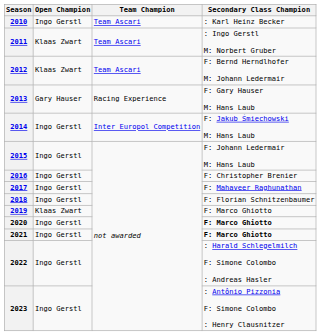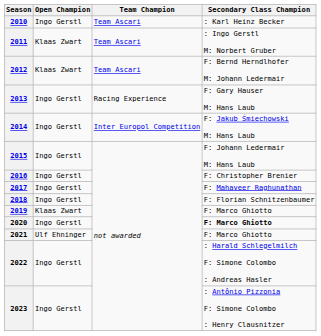 <table class="wikitable" style="font-size:85%;">
 <tr>
 <th>Season</th>
 <th>Open Champion</th>
 <th>Team Champion</th>
 <th>Secondary Class Champion</th>
 </tr>
 <tr>
 <th><a href='#'>2010</a></th>
 <td> Ingo Gerstl<br></td>
 <td> <a href='#'>Team Ascari</a></td>
 <td>:  Karl Heinz Becker<br></td>
 </tr>
 <tr>
 <th><a href='#'>2011</a></th>
 <td> Klaas Zwart<br></td>
 <td> <a href='#'>Team Ascari</a></td>
 <td>:  Ingo Gerstl<br><br>M:  Norbert Gruber<br></td>
 </tr>
 <tr>
 <th><a href='#'>2012</a></th>
 <td> Klaas Zwart<br></td>
 <td> <a href='#'>Team Ascari</a></td>
 <td>F:  Bernd Herndlhofer<br><br>M:  Johann Ledermair<br></td>
 </tr>
 <tr>
 <th><a href='#'>2013</a></th>
-<td> Gary Hauser<br></td>
+<td> Ingo Gerstl<br></td>
 <td> Racing Experience</td>
 <td>F:  Gary Hauser<br><br>M:  Hans Laub<br></td>
 </tr>
 <tr>
 <th><a href='#'>2014</a></th>
 <td> Ingo Gerstl<br></td>
 <td> <a href='#'>Inter Europol Competition</a></td>
 <td>F:  <a href='#'>Jakub Śmiechowski</a><br><br>M:  Hans Laub<br></td>
 </tr>
 <tr>
 <th><a href='#'>2015</a></th>
 <td> Ingo Gerstl<br></td>
 <td rowspan="9"><em>not awarded</em></td>
 <td>F:  Johann Ledermair<br><br>M:  Hans Laub<br></td>
 </tr>
 <tr>
 <th><a href='#'>2016</a></th>
 <td> Ingo Gerstl<br></td>
 <td>F:  Christopher Brenier<br></td>
 </tr>
 <tr>
 <th><a href='#'>2017</a></th>
 <td> Ingo Gerstl<br></td>
 <td>F:  <a href='#'>Mahaveer Raghunathan</a><br></td>
 </tr>
 <tr>
 <th><a href='#'>2018</a></th>
 <td> Ingo Gerstl<br></td>
 <td>F:  Florian Schnitzenbaumer<br></td>
 </tr>
 <tr>
 <th><a href='#'>2019</a></th>
 <td> Klaas Zwart<br></td>
 <td>F:  Marco Ghiotto<br></td>
 </tr>
 <tr>
 <th>2020</th>
 <td> Ingo Gerstl<br></td>
 <td><strong>F:  Marco Ghiotto<br></strong></td>
 </tr>
 <tr>
 <th>2021</th>
-<td> Ingo Gerstl<br></td>
-<td><strong>F:  Marco Ghiotto<br></strong></td>
+<td> Ulf Ehninger<br></td>
+<td>F:  Marco Ghiotto<br></td>
 </tr>
 <tr>
 <th>2022</th>
 <td> Ingo Gerstl<br></td>
 <td>:  <a href='#'>Harald Schlegelmilch</a><br><br>F:  Simone Colombo<br><br>:  Andreas Hasler<br></td>
 </tr>
 <tr>
 <th>2023</th>
 <td> Ingo Gerstl<br></td>
 <td>:  <a href='#'>Antônio Pizzonia</a><br><br>F:  Simone Colombo<br><br>:  Henry Clausnitzer<br></td>
 </tr>
 </table>
